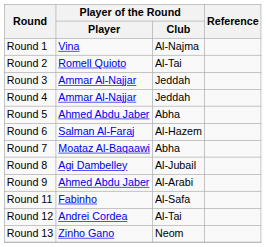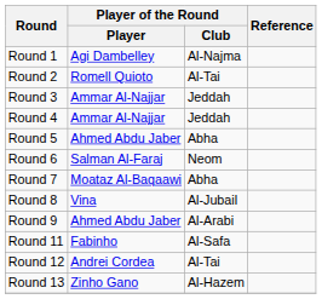 <table class="wikitable mw-collapsible mw-collapsed">
 <tr>
 <th rowspan="2">Round</th>
 <th colspan="2">Player of the Round</th>
 <th rowspan="2">Reference</th>
 </tr>
 <tr>
 <th>Player</th>
 <th>Club</th>
 </tr>
 <tr>
 <td>Round 1</td>
-<td> <a href='#'>Vina</a></td>
+<td> <a href='#'>Agi Dambelley</a></td>
 <td>Al-Najma</td>
 <td align=center></td>
 </tr>
 <tr>
 <td>Round 2</td>
 <td> <a href='#'>Romell Quioto</a></td>
 <td>Al-Tai</td>
 <td align=center></td>
 </tr>
 <tr>
 <td>Round 3</td>
 <td> <a href='#'>Ammar Al-Najjar</a></td>
 <td>Jeddah</td>
 <td align=center></td>
 </tr>
 <tr>
 <td>Round 4</td>
 <td> <a href='#'>Ammar Al-Najjar</a></td>
 <td>Jeddah</td>
 <td align=center></td>
 </tr>
 <tr>
 <td>Round 5</td>
 <td> <a href='#'>Ahmed Abdu Jaber</a></td>
 <td>Abha</td>
 <td align=center></td>
 </tr>
 <tr>
 <td>Round 6</td>
 <td> <a href='#'>Salman Al-Faraj</a></td>
-<td>Al-Hazem</td>
+<td>Neom</td>
 <td align=center></td>
 </tr>
 <tr>
 <td>Round 7</td>
 <td> <a href='#'>Moataz Al-Baqaawi</a></td>
 <td>Abha</td>
 <td align=center></td>
 </tr>
 <tr>
 <td>Round 8</td>
-<td> <a href='#'>Agi Dambelley</a></td>
+<td> <a href='#'>Vina</a></td>
 <td>Al-Jubail</td>
 <td align=center></td>
 </tr>
 <tr>
 <td>Round 9</td>
 <td> <a href='#'>Ahmed Abdu Jaber</a></td>
 <td>Al-Arabi</td>
 <td align=center></td>
 </tr>
 <tr>
 <td>Round 11</td>
 <td> <a href='#'>Fabinho</a></td>
 <td>Al-Safa</td>
 <td align=center></td>
 </tr>
 <tr>
 <td>Round 12</td>
 <td> <a href='#'>Andrei Cordea</a></td>
 <td>Al-Tai</td>
 <td align=center></td>
 </tr>
 <tr>
 <td>Round 13</td>
 <td> <a href='#'>Zinho Gano</a></td>
-<td>Neom</td>
+<td>Al-Hazem</td>
 <td align=center></td>
 </tr>
 <tr>
 </tr>
 </table>
